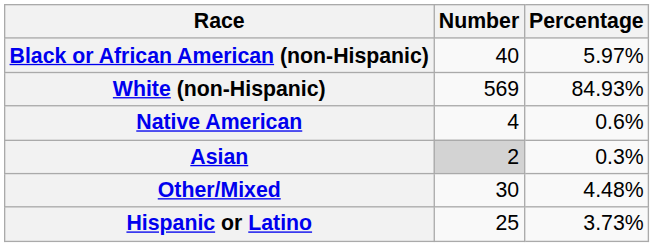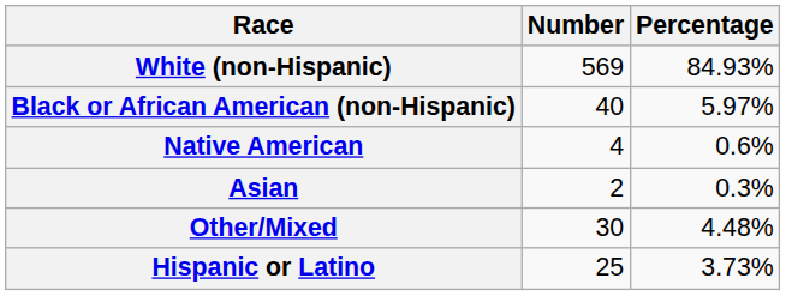 <table class="wikitable" style="text-align:right">
 <tr>
 <th scope="col">Race</th>
 <th scope="col">Number</th>
 <th scope="col">Percentage</th>
 </tr>
 <tr>
+<th scope="row"><a href='#'>White</a> (non-Hispanic)</th>
+<td>569</td>
+<td>84.93%</td>
+</tr>
+<tr>
 <th scope="row"><a href='#'>Black or African American</a> (non-Hispanic)</th>
 <td>40</td>
 <td>5.97%</td>
-</tr>
-<tr>
-<th scope="row"><a href='#'>White</a> (non-Hispanic)</th>
-<td>569</td>
-<td>84.93%</td>
 </tr>
 <tr>
 <th scope="row"><a href='#'>Native American</a></th>
 <td>4</td>
 <td>0.6%</td>
 </tr>
 <tr>
 <th scope="row"><a href='#'>Asian</a></th>
-<td style="background: lightgrey;">2</td>
+<td>2</td>
 <td>0.3%</td>
 </tr>
 <tr>
 <th scope="row"><a href='#'>Other/Mixed</a></th>
 <td>30</td>
 <td>4.48%</td>
 </tr>
 <tr>
 <th scope="row"><a href='#'>Hispanic</a> or <a href='#'>Latino</a></th>
 <td>25</td>
 <td>3.73%</td>
 </tr>
 </table>
